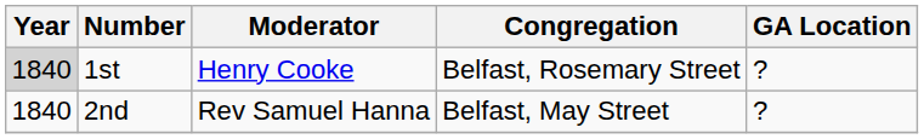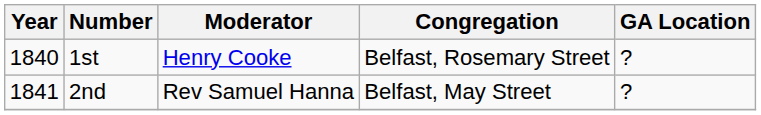 <table class="wikitable sortable">
 <tr>
 <th>Year</th>
 <th>Number</th>
 <th>Moderator</th>
 <th>Congregation</th>
 <th>GA Location</th>
 </tr>
 <tr>
-<td style="background: lightgrey;">1840</td>
+<td>1840</td>
 <td>1st</td>
 <td><a href='#'>Henry Cooke</a></td>
 <td>Belfast, Rosemary Street</td>
 <td>?</td>
 </tr>
 <tr>
-<td>1840</td>
+<td>1841</td>
 <td>2nd</td>
 <td>Rev Samuel Hanna</td>
 <td>Belfast, May Street</td>
 <td>?</td>
 </tr>
 <tr>
 </tr>
 </table>
